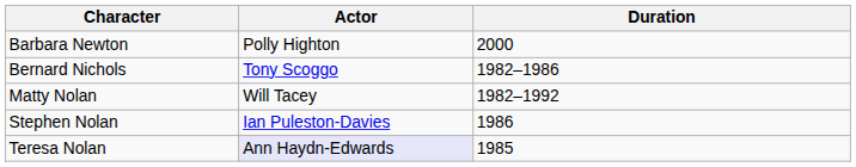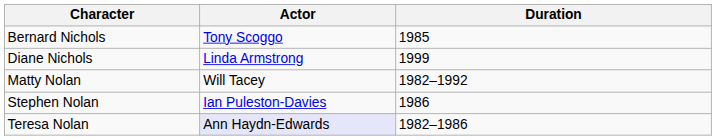 <table class="wikitable">
 <tr>
 <th style="width:220px;">Character</th>
 <th style="width:220px;">Actor</th>
 <th style="width:360px;">Duration</th>
 </tr>
 <tr>
-<td>Barbara Newton</td>
-<td>Polly Highton</td>
-<td>2000</td>
+<td>Bernard Nichols</td>
+<td><a href='#'>Tony Scoggo</a></td>
+<td>1985</td>
 </tr>
 <tr>
-<td>Bernard Nichols</td>
-<td><a href='#'>Tony Scoggo</a></td>
-<td>1982–1986</td>
+<td>Diane Nichols</td>
+<td><a href='#'>Linda Armstrong</a></td>
+<td>1999</td>
 </tr>
 <tr>
 <td>Matty Nolan</td>
 <td>Will Tacey</td>
 <td>1982–1992</td>
 </tr>
 <tr>
 <td>Stephen Nolan</td>
 <td><a href='#'>Ian Puleston-Davies</a></td>
 <td>1986</td>
 </tr>
 <tr>
 <td>Teresa Nolan</td>
 <td style="background: lavender;">Ann Haydn-Edwards</td>
-<td>1985</td>
+<td>1982–1986</td>
 </tr>
 </table>
